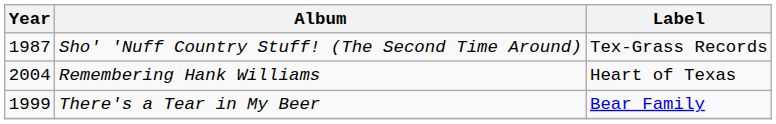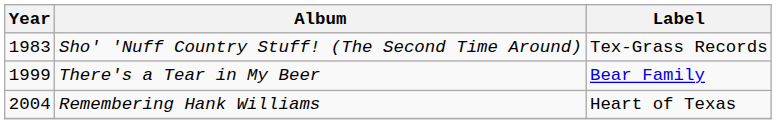 <table class="wikitable">
 <tr>
 <th>Year</th>
 <th>Album</th>
 <th>Label</th>
 </tr>
 <tr>
-<td>1987</td>
+<td>1983</td>
 <td><em>Sho' 'Nuff Country Stuff! (The Second Time Around)</em></td>
 <td>Tex-Grass Records</td>
+</tr>
+<tr>
+<td>1999</td>
+<td><em>There's a Tear in My Beer</em></td>
+<td><a href='#'>Bear Family</a></td>
 </tr>
 <tr>
 <td>2004</td>
 <td><em>Remembering Hank Williams</em></td>
 <td>Heart of Texas</td>
 </tr>
 <tr>
-<td>1999</td>
-<td><em>There's a Tear in My Beer</em></td>
-<td><a href='#'>Bear Family</a></td>
-</tr>
-<tr>
 </tr>
 </table>
